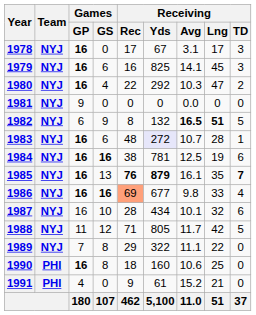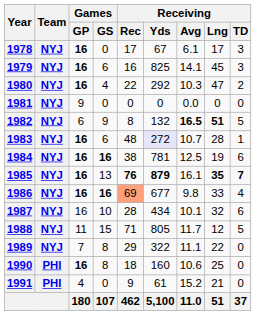 <table class="wikitable" style="text-align:center">
 <tr>
 <th rowspan="2">Year</th>
 <th rowspan="2">Team</th>
 <th colspan="2">Games</th>
 <th colspan="5">Receiving</th>
 </tr>
 <tr>
 <th>GP</th>
 <th>GS</th>
 <th>Rec</th>
 <th>Yds</th>
 <th>Avg</th>
 <th>Lng</th>
 <th>TD</th>
 </tr>
 <tr>
 <th><a href='#'>1978</a></th>
 <th><a href='#'>NYJ</a></th>
 <td><strong>16</strong></td>
 <td>0</td>
 <td>17</td>
 <td>67</td>
-<td>3.1</td>
+<td>6.1</td>
 <td>17</td>
 <td>3</td>
 </tr>
 <tr>
 <th><a href='#'>1979</a></th>
 <th><a href='#'>NYJ</a></th>
 <td><strong>16</strong></td>
 <td>6</td>
 <td>16</td>
 <td>825</td>
 <td>14.1</td>
 <td>45</td>
 <td>3</td>
 </tr>
 <tr>
 <th><a href='#'>1980</a></th>
 <th><a href='#'>NYJ</a></th>
 <td><strong>16</strong></td>
 <td>4</td>
 <td>22</td>
 <td>292</td>
 <td>10.3</td>
 <td>47</td>
 <td>2</td>
 </tr>
 <tr>
 <th><a href='#'>1981</a></th>
 <th><a href='#'>NYJ</a></th>
 <td>9</td>
 <td>0</td>
 <td>0</td>
 <td>0</td>
 <td>0.0</td>
 <td>0</td>
 <td>0</td>
 </tr>
 <tr>
 <th><a href='#'>1982</a></th>
 <th><a href='#'>NYJ</a></th>
 <td>6</td>
 <td>9</td>
 <td>8</td>
 <td>132</td>
 <td><strong>16.5</strong></td>
 <td><strong>51</strong></td>
 <td>5</td>
 </tr>
 <tr>
 <th><a href='#'>1983</a></th>
 <th><a href='#'>NYJ</a></th>
 <td><strong>16</strong></td>
 <td>6</td>
 <td>48</td>
 <td style="background: lavender;">272</td>
 <td>10.7</td>
 <td>28</td>
 <td>1</td>
 </tr>
 <tr>
 <th><a href='#'>1984</a></th>
 <th><a href='#'>NYJ</a></th>
 <td><strong>16</strong></td>
 <td><strong>16</strong></td>
 <td>38</td>
 <td>781</td>
 <td>12.5</td>
 <td>19</td>
 <td>6</td>
 </tr>
 <tr>
 <th><a href='#'>1985</a></th>
 <th><a href='#'>NYJ</a></th>
 <td><strong>16</strong></td>
 <td>13</td>
 <td><strong>76</strong></td>
 <td><strong>879</strong></td>
 <td>16.1</td>
-<td>35</td>
+<td><strong>35</strong></td>
 <td><strong>7</strong></td>
 </tr>
 <tr>
 <th><a href='#'>1986</a></th>
 <th><a href='#'>NYJ</a></th>
 <td><strong>16</strong></td>
 <td><strong>16</strong></td>
 <td style="background: lightsalmon;">69</td>
 <td>677</td>
 <td>9.8</td>
 <td>33</td>
 <td>4</td>
 </tr>
 <tr>
 <th><a href='#'>1987</a></th>
 <th><a href='#'>NYJ</a></th>
 <td>16</td>
 <td>10</td>
 <td>28</td>
 <td>434</td>
 <td>10.1</td>
 <td>32</td>
 <td>6</td>
 </tr>
 <tr>
 <th><a href='#'>1988</a></th>
 <th><a href='#'>NYJ</a></th>
 <td>11</td>
-<td>12</td>
+<td>15</td>
 <td>71</td>
 <td>805</td>
 <td>11.7</td>
-<td>42</td>
+<td>12</td>
 <td>5</td>
 </tr>
 <tr>
 <th><a href='#'>1989</a></th>
 <th><a href='#'>NYJ</a></th>
 <td>7</td>
 <td>8</td>
 <td>29</td>
 <td>322</td>
 <td>11.1</td>
 <td>22</td>
 <td>0</td>
 </tr>
 <tr>
 <th><a href='#'>1990</a></th>
 <th><a href='#'>PHI</a></th>
 <td><strong>16</strong></td>
 <td>8</td>
 <td>18</td>
 <td>160</td>
 <td>10.6</td>
 <td>25</td>
 <td>0</td>
 </tr>
 <tr>
 <th><a href='#'>1991</a></th>
 <th><a href='#'>PHI</a></th>
 <td>4</td>
 <td>0</td>
 <td>9</td>
 <td>61</td>
 <td>15.2</td>
 <td>21</td>
 <td>0</td>
 </tr>
 <tr>
 <th colspan="2"></th>
 <th>180</th>
 <th>107</th>
 <th>462</th>
 <th>5,100</th>
 <th>11.0</th>
 <th>51</th>
 <th>37</th>
 </tr>
 </table>
